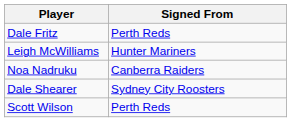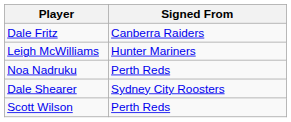 <table class="wikitable" style="font-size:90%">
 <tr style="background:#efefef;">
 <th style="width:120px;">Player</th>
 <th style="width:210px;">Signed From</th>
 </tr>
 <tr>
 <td><a href='#'>Dale Fritz</a></td>
-<td> <a href='#'>Perth Reds</a></td>
+<td> <a href='#'>Canberra Raiders</a></td>
 </tr>
 <tr>
 <td><a href='#'>Leigh McWilliams</a></td>
 <td> <a href='#'>Hunter Mariners</a></td>
 </tr>
 <tr>
 <td><a href='#'>Noa Nadruku</a></td>
-<td> <a href='#'>Canberra Raiders</a></td>
+<td> <a href='#'>Perth Reds</a></td>
 </tr>
 <tr>
 <td><a href='#'>Dale Shearer</a></td>
 <td> <a href='#'>Sydney City Roosters</a></td>
 </tr>
 <tr>
 <td><a href='#'>Scott Wilson</a></td>
 <td> <a href='#'>Perth Reds</a></td>
 </tr>
 </table>
